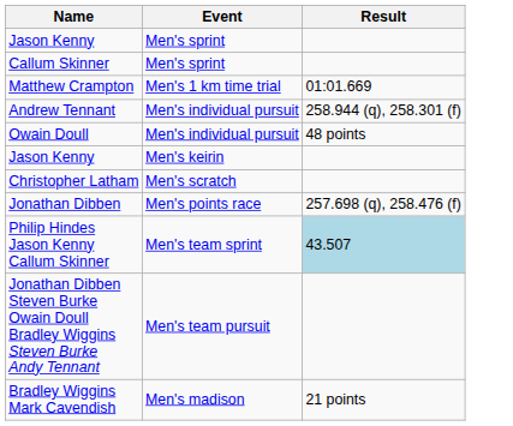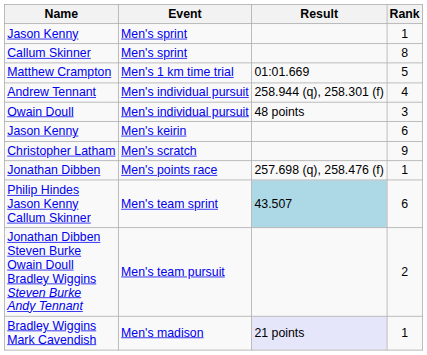 <table class="wikitable sortable">
 <tr>
 <th>Name</th>
 <th>Event</th>
 <th>Result</th>
+<th>Rank</th>
 </tr>
 <tr>
 <td><a href='#'>Jason Kenny</a></td>
 <td><a href='#'>Men's sprint</a></td>
 <td></td>
+<td align=center>1</td>
 </tr>
 <tr>
 <td><a href='#'>Callum Skinner</a></td>
 <td><a href='#'>Men's sprint</a></td>
 <td></td>
+<td align=center>8</td>
 </tr>
 <tr>
 <td><a href='#'>Matthew Crampton</a></td>
 <td><a href='#'>Men's 1 km time trial</a></td>
 <td>01:01.669</td>
+<td align=center>5</td>
 </tr>
 <tr>
 <td><a href='#'>Andrew Tennant</a></td>
 <td><a href='#'>Men's individual pursuit</a></td>
 <td>258.944 (q), 258.301 (f)</td>
+<td align=center>4</td>
 </tr>
 <tr>
 <td><a href='#'>Owain Doull</a></td>
 <td><a href='#'>Men's individual pursuit</a></td>
 <td>48 points</td>
+<td align=center>3</td>
 </tr>
 <tr>
 <td><a href='#'>Jason Kenny</a></td>
 <td><a href='#'>Men's keirin</a></td>
 <td></td>
+<td align=center>6</td>
 </tr>
 <tr>
 <td><a href='#'>Christopher Latham</a></td>
 <td><a href='#'>Men's scratch</a></td>
 <td></td>
+<td align=center>9</td>
 </tr>
 <tr>
 <td><a href='#'>Jonathan Dibben</a></td>
 <td><a href='#'>Men's points race</a></td>
 <td>257.698 (q), 258.476 (f)</td>
+<td align=center>1</td>
 </tr>
 <tr>
 <td><a href='#'>Philip Hindes</a><br><a href='#'>Jason Kenny</a><br><a href='#'>Callum Skinner</a></td>
 <td><a href='#'>Men's team sprint</a></td>
 <td style="background: lightblue;">43.507</td>
+<td align=center>6</td>
 </tr>
 <tr>
 <td><a href='#'>Jonathan Dibben</a><br><a href='#'>Steven Burke</a><br><a href='#'>Owain Doull</a><br><a href='#'>Bradley Wiggins</a><br><em><a href='#'>Steven Burke</a><br><a href='#'>Andy Tennant</a></em></td>
 <td><a href='#'>Men's team pursuit</a></td>
 <td></td>
+<td align=center>2</td>
 </tr>
 <tr>
 <td><a href='#'>Bradley Wiggins</a><br><a href='#'>Mark Cavendish</a></td>
 <td><a href='#'>Men's madison</a></td>
-<td>21 points</td>
+<td style="background: lavender;">21 points</td>
+<td align=center>1</td>
 </tr>
 </table>
